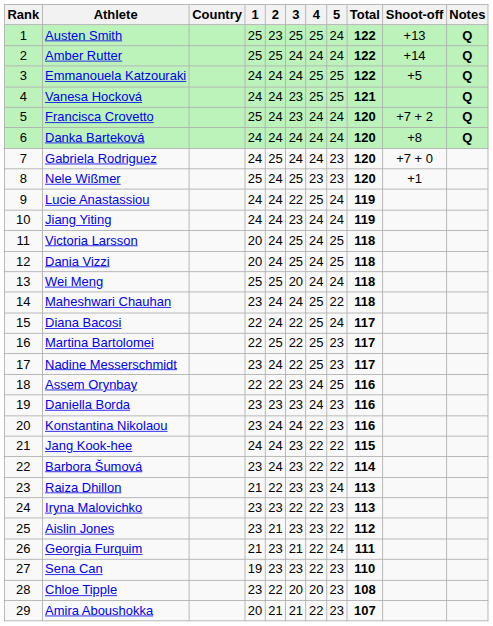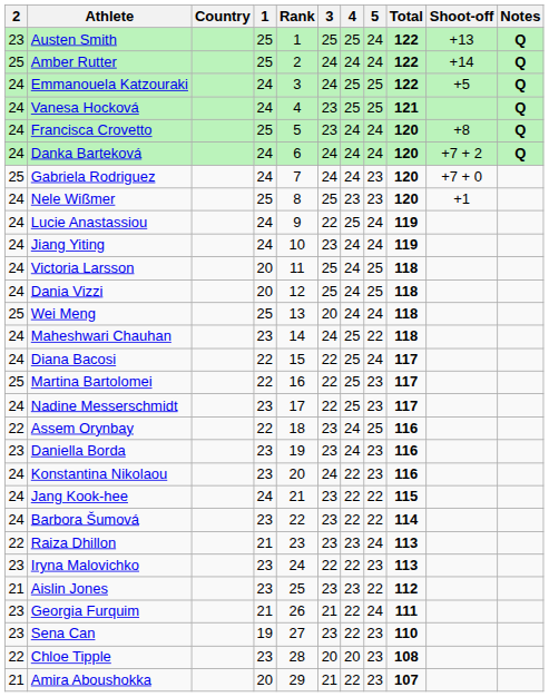 <table class="wikitable sortable" style="text-align:center">
 <tr>
-<th>Rank</th>
+<th>2</th>
 <th>Athlete</th>
 <th>Country</th>
 <th>1</th>
-<th>2</th>
+<th>Rank</th>
 <th>3</th>
 <th>4</th>
 <th>5</th>
 <th>Total</th>
 <th class="unsortable">Shoot-off</th>
 <th class="unsortable">Notes</th>
 </tr>
 <tr bgcolor="#BBF3BB">
-<td>1</td>
+<td>23</td>
 <td align="left"><a href='#'>Austen Smith</a></td>
 <td align="left"></td>
 <td>25</td>
-<td>23</td>
+<td>1</td>
 <td>25</td>
 <td>25</td>
 <td>24</td>
 <td><strong>122</strong></td>
 <td>+13</td>
 <td><strong>Q</strong></td>
 </tr>
 <tr bgcolor="#BBF3BB">
-<td>2</td>
+<td>25</td>
 <td align="left"><a href='#'>Amber Rutter</a></td>
 <td align="left"></td>
 <td>25</td>
-<td>25</td>
+<td>2</td>
 <td>24</td>
 <td>24</td>
 <td>24</td>
 <td><strong>122</strong></td>
 <td>+14</td>
 <td><strong>Q</strong></td>
 </tr>
 <tr bgcolor="#BBF3BB">
-<td>3</td>
+<td>24</td>
 <td align="left"><a href='#'>Emmanouela Katzouraki</a></td>
 <td align="left"></td>
 <td>24</td>
-<td>24</td>
+<td>3</td>
 <td>24</td>
 <td>25</td>
 <td>25</td>
 <td><strong>122</strong></td>
 <td>+5</td>
 <td><strong>Q</strong></td>
 </tr>
 <tr bgcolor="#BBF3BB">
-<td>4</td>
+<td>24</td>
 <td align="left"><a href='#'>Vanesa Hocková</a></td>
 <td align="left"></td>
 <td>24</td>
-<td>24</td>
+<td>4</td>
 <td>23</td>
 <td>25</td>
 <td>25</td>
 <td><strong>121</strong></td>
 <td></td>
 <td><strong>Q</strong></td>
 </tr>
 <tr bgcolor="#BBF3BB">
-<td>5</td>
+<td>24</td>
 <td align="left"><a href='#'>Francisca Crovetto</a></td>
 <td align="left"></td>
 <td>25</td>
+<td>5</td>
+<td>23</td>
 <td>24</td>
-<td>23</td>
+<td>24</td>
+<td><strong>120</strong></td>
+<td>+8</td>
+<td><strong>Q</strong></td>
+</tr>
+<tr bgcolor="#BBF3BB">
+<td>24</td>
+<td align="left"><a href='#'>Danka Barteková</a></td>
+<td align="left"></td>
+<td>24</td>
+<td>6</td>
+<td>24</td>
 <td>24</td>
 <td>24</td>
 <td><strong>120</strong></td>
 <td>+7 + 2</td>
 <td><strong>Q</strong></td>
 </tr>
-<tr bgcolor="#BBF3BB">
-<td>6</td>
-<td align="left"><a href='#'>Danka Barteková</a></td>
-<td align="left"></td>
-<td>24</td>
-<td>24</td>
-<td>24</td>
-<td>24</td>
-<td>24</td>
-<td><strong>120</strong></td>
-<td>+8</td>
-<td><strong>Q</strong></td>
-</tr>
 <tr>
-<td>7</td>
+<td>25</td>
 <td align="left"><a href='#'>Gabriela Rodriguez</a></td>
 <td align="left"></td>
 <td>24</td>
-<td>25</td>
+<td>7</td>
 <td>24</td>
 <td>24</td>
 <td>23</td>
 <td><strong>120</strong></td>
 <td>+7 + 0</td>
 <td></td>
 </tr>
 <tr>
-<td>8</td>
+<td>24</td>
 <td align="left"><a href='#'>Nele Wißmer</a></td>
 <td align="left"></td>
 <td>25</td>
-<td>24</td>
+<td>8</td>
 <td>25</td>
 <td>23</td>
 <td>23</td>
 <td><strong>120</strong></td>
 <td>+1</td>
 <td></td>
 </tr>
 <tr>
-<td>9</td>
+<td>24</td>
 <td align="left"><a href='#'>Lucie Anastassiou</a></td>
 <td align="left"></td>
 <td>24</td>
-<td>24</td>
+<td>9</td>
 <td>22</td>
 <td>25</td>
 <td>24</td>
 <td><strong>119</strong></td>
 <td></td>
 <td></td>
 </tr>
 <tr>
-<td>10</td>
+<td>24</td>
 <td align="left"><a href='#'>Jiang Yiting</a></td>
 <td align="left"></td>
 <td>24</td>
-<td>24</td>
+<td>10</td>
 <td>23</td>
 <td>24</td>
 <td>24</td>
 <td><strong>119</strong></td>
 <td></td>
 <td></td>
 </tr>
 <tr>
-<td>11</td>
+<td>24</td>
 <td align="left"><a href='#'>Victoria Larsson</a></td>
 <td align="left"></td>
 <td>20</td>
-<td>24</td>
+<td>11</td>
 <td>25</td>
 <td>24</td>
 <td>25</td>
 <td><strong>118</strong></td>
 <td></td>
 <td></td>
 </tr>
 <tr>
-<td>12</td>
+<td>24</td>
 <td align="left"><a href='#'>Dania Vizzi</a></td>
 <td align="left"></td>
 <td>20</td>
-<td>24</td>
+<td>12</td>
 <td>25</td>
 <td>24</td>
 <td>25</td>
 <td><strong>118</strong></td>
 <td></td>
 <td></td>
 </tr>
 <tr>
-<td>13</td>
+<td>25</td>
 <td align="left"><a href='#'>Wei Meng</a></td>
 <td align="left"></td>
 <td>25</td>
-<td>25</td>
+<td>13</td>
 <td>20</td>
 <td>24</td>
 <td>24</td>
 <td><strong>118</strong></td>
 <td></td>
 <td></td>
 </tr>
 <tr>
-<td>14</td>
+<td>24</td>
 <td align="left"><a href='#'>Maheshwari Chauhan</a></td>
 <td align="left"></td>
 <td>23</td>
-<td>24</td>
+<td>14</td>
 <td>24</td>
 <td>25</td>
 <td>22</td>
 <td><strong>118</strong></td>
 <td></td>
 <td></td>
 </tr>
 <tr>
-<td>15</td>
+<td>24</td>
 <td align="left"><a href='#'>Diana Bacosi</a></td>
 <td align="left"></td>
 <td>22</td>
-<td>24</td>
+<td>15</td>
 <td>22</td>
 <td>25</td>
 <td>24</td>
 <td><strong>117</strong></td>
 <td></td>
 <td></td>
 </tr>
 <tr>
-<td>16</td>
+<td>25</td>
 <td align="left"><a href='#'>Martina Bartolomei</a></td>
 <td align="left"></td>
 <td>22</td>
-<td>25</td>
+<td>16</td>
 <td>22</td>
 <td>25</td>
 <td>23</td>
 <td><strong>117</strong></td>
 <td></td>
 <td></td>
 </tr>
 <tr>
-<td>17</td>
+<td>24</td>
 <td align="left"><a href='#'>Nadine Messerschmidt</a></td>
 <td align="left"></td>
 <td>23</td>
-<td>24</td>
+<td>17</td>
 <td>22</td>
 <td>25</td>
 <td>23</td>
 <td><strong>117</strong></td>
 <td></td>
 <td></td>
 </tr>
 <tr>
-<td>18</td>
+<td>22</td>
 <td align="left"><a href='#'>Assem Orynbay</a></td>
 <td align="left"></td>
 <td>22</td>
-<td>22</td>
+<td>18</td>
 <td>23</td>
 <td>24</td>
 <td>25</td>
 <td><strong>116</strong></td>
 <td></td>
 <td></td>
 </tr>
 <tr>
-<td>19</td>
+<td>23</td>
 <td align="left"><a href='#'>Daniella Borda</a></td>
 <td align="left"></td>
 <td>23</td>
-<td>23</td>
+<td>19</td>
 <td>23</td>
 <td>24</td>
 <td>23</td>
 <td><strong>116</strong></td>
 <td></td>
 <td></td>
 </tr>
 <tr>
-<td>20</td>
+<td>24</td>
 <td align="left"><a href='#'>Konstantina Nikolaou</a></td>
 <td align="left"></td>
 <td>23</td>
-<td>24</td>
+<td>20</td>
 <td>24</td>
 <td>22</td>
 <td>23</td>
 <td><strong>116</strong></td>
 <td></td>
 <td></td>
 </tr>
 <tr>
-<td>21</td>
+<td>24</td>
 <td align="left"><a href='#'>Jang Kook-hee</a></td>
 <td align="left"></td>
 <td>24</td>
-<td>24</td>
+<td>21</td>
 <td>23</td>
 <td>22</td>
 <td>22</td>
 <td><strong>115</strong></td>
 <td></td>
 <td></td>
 </tr>
 <tr>
-<td>22</td>
+<td>24</td>
 <td align="left"><a href='#'>Barbora Šumová</a></td>
 <td align="left"></td>
 <td>23</td>
-<td>24</td>
+<td>22</td>
 <td>23</td>
 <td>22</td>
 <td>22</td>
 <td><strong>114</strong></td>
 <td></td>
 <td></td>
 </tr>
 <tr>
-<td>23</td>
+<td>22</td>
 <td align="left"><a href='#'>Raiza Dhillon</a></td>
 <td align="left"></td>
 <td>21</td>
-<td>22</td>
+<td>23</td>
 <td>23</td>
 <td>23</td>
 <td>24</td>
 <td><strong>113</strong></td>
 <td></td>
 <td></td>
 </tr>
 <tr>
-<td>24</td>
+<td>23</td>
 <td align="left"><a href='#'>Iryna Malovichko</a></td>
 <td align="left"></td>
 <td>23</td>
-<td>23</td>
+<td>24</td>
 <td>22</td>
 <td>22</td>
 <td>23</td>
 <td><strong>113</strong></td>
 <td></td>
 <td></td>
 </tr>
 <tr>
-<td>25</td>
+<td>21</td>
 <td align="left"><a href='#'>Aislin Jones</a></td>
 <td align="left"></td>
 <td>23</td>
-<td>21</td>
+<td>25</td>
 <td>23</td>
 <td>23</td>
 <td>22</td>
 <td><strong>112</strong></td>
 <td></td>
 <td></td>
 </tr>
 <tr>
-<td>26</td>
+<td>23</td>
 <td align="left"><a href='#'>Georgia Furquim</a></td>
 <td align="left"></td>
 <td>21</td>
-<td>23</td>
+<td>26</td>
 <td>21</td>
 <td>22</td>
 <td>24</td>
 <td><strong>111</strong></td>
 <td></td>
 <td></td>
 </tr>
 <tr>
-<td>27</td>
+<td>23</td>
 <td align="left"><a href='#'>Sena Can</a></td>
 <td align="left"></td>
 <td>19</td>
-<td>23</td>
+<td>27</td>
 <td>23</td>
 <td>22</td>
 <td>23</td>
 <td><strong>110</strong></td>
 <td></td>
 <td></td>
 </tr>
 <tr>
-<td>28</td>
+<td>22</td>
 <td align="left"><a href='#'>Chloe Tipple</a></td>
 <td align="left"></td>
 <td>23</td>
-<td>22</td>
+<td>28</td>
 <td>20</td>
 <td>20</td>
 <td>23</td>
 <td><strong>108</strong></td>
 <td></td>
 <td></td>
 </tr>
 <tr>
-<td>29</td>
+<td>21</td>
 <td align="left"><a href='#'>Amira Aboushokka</a></td>
 <td align="left"></td>
 <td>20</td>
-<td>21</td>
+<td>29</td>
 <td>21</td>
 <td>22</td>
 <td>23</td>
 <td><strong>107</strong></td>
 <td></td>
 <td></td>
 </tr>
 </table>
